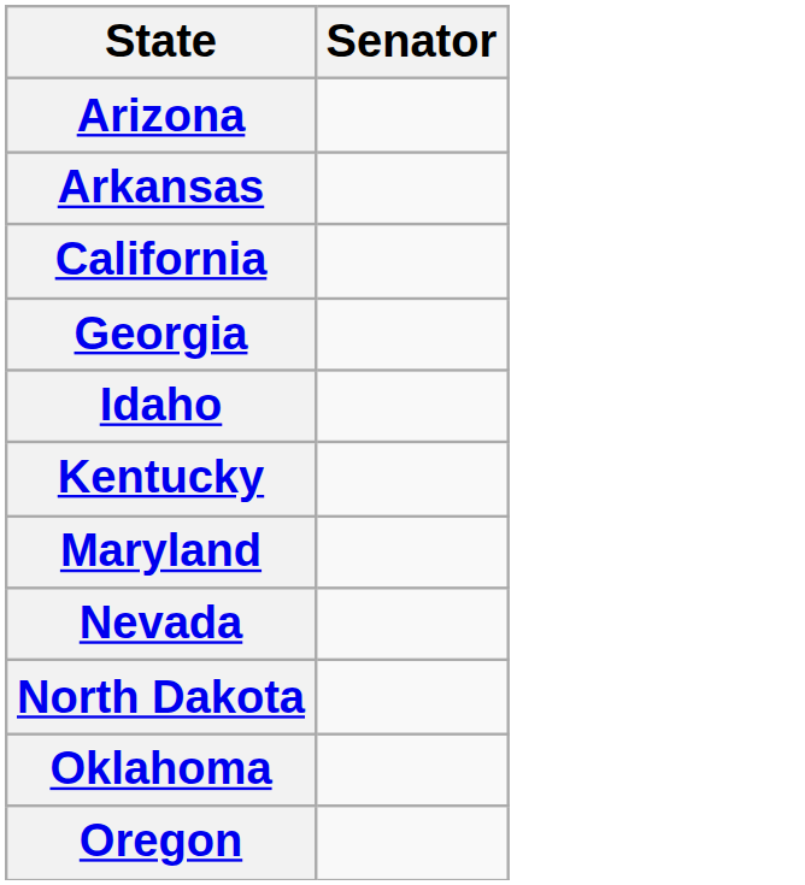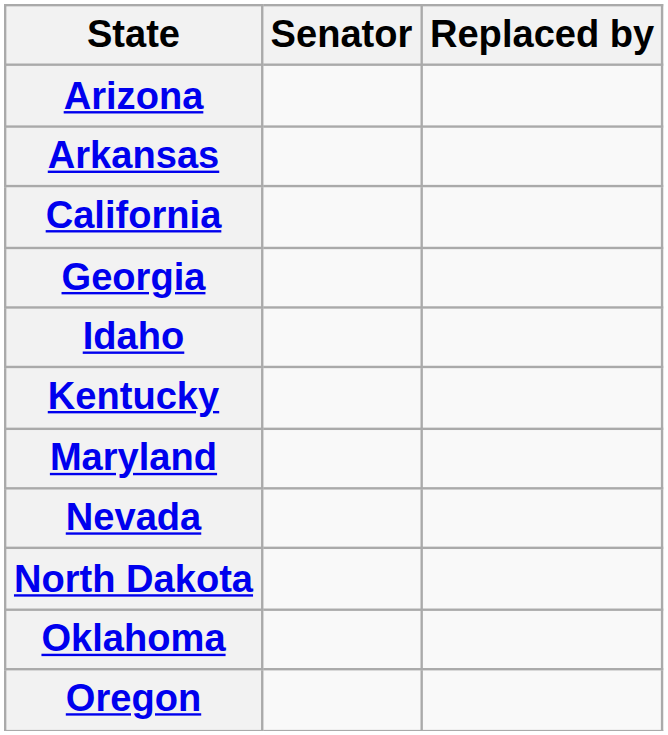 <table class="wikitable sortable plainrowheaders">
 <tr>
 <th scope="col">State</th>
 <th scope="col">Senator</th>
+<th scope="col">Replaced by</th>
 </tr>
 <tr>
 <th><a href='#'>Arizona</a></th>
+<td></td>
 <td></td>
 </tr>
 <tr>
 <th><a href='#'>Arkansas</a></th>
 <td></td>
+<td></td>
 </tr>
 <tr>
 <th><a href='#'>California</a></th>
+<td></td>
 <td></td>
 </tr>
 <tr>
 <th><a href='#'>Georgia</a></th>
 <td></td>
+<td></td>
 </tr>
 <tr>
 <th><a href='#'>Idaho</a></th>
+<td></td>
 <td></td>
 </tr>
 <tr>
 <th><a href='#'>Kentucky</a></th>
 <td></td>
+<td></td>
 </tr>
 <tr>
 <th><a href='#'>Maryland</a></th>
+<td></td>
 <td></td>
 </tr>
 <tr>
 <th><a href='#'>Nevada</a></th>
 <td></td>
+<td></td>
 </tr>
 <tr>
 <th><a href='#'>North Dakota</a></th>
+<td></td>
 <td></td>
 </tr>
 <tr>
 <th><a href='#'>Oklahoma</a></th>
 <td></td>
+<td></td>
 </tr>
 <tr>
 <th><a href='#'>Oregon</a></th>
 <td></td>
+<td></td>
 </tr>
 </table>
